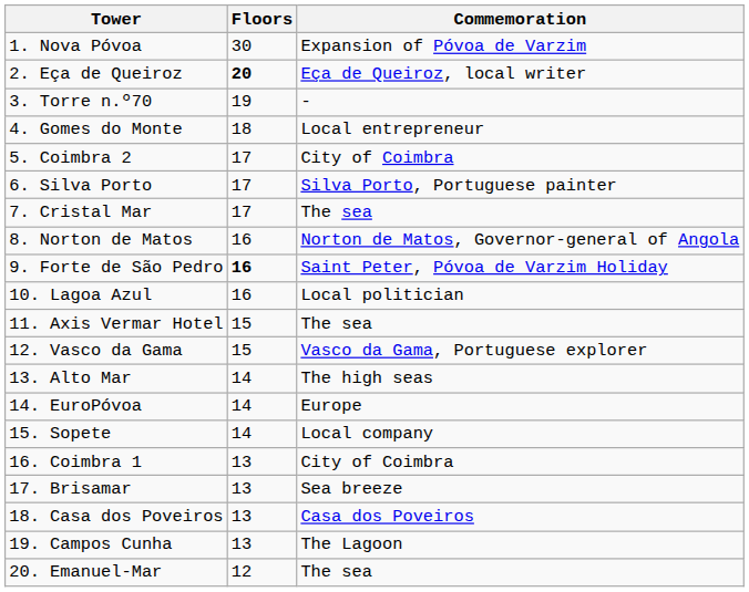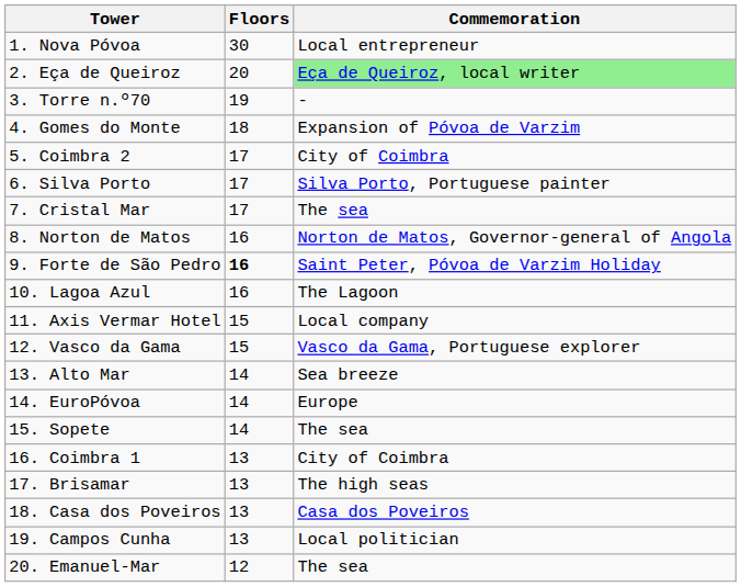 <table class="wikitable">
 <tr>
 <th>Tower</th>
 <th>Floors</th>
 <th>Commemoration</th>
 </tr>
 <tr>
 <td>1. Nova Póvoa</td>
 <td>30</td>
-<td>Expansion of <a href='#'>Póvoa de Varzim</a></td>
+<td>Local entrepreneur</td>
 </tr>
 <tr>
 <td>2. Eça de Queiroz</td>
-<td><strong>20</strong></td>
-<td><a href='#'>Eça de Queiroz</a>, local writer</td>
+<td>20</td>
+<td style="background: lightgreen;"><a href='#'>Eça de Queiroz</a>, local writer</td>
 </tr>
 <tr>
 <td>3. Torre n.º70</td>
 <td>19</td>
 <td>-</td>
 </tr>
 <tr>
 <td>4. Gomes do Monte</td>
 <td>18</td>
-<td>Local entrepreneur</td>
+<td>Expansion of <a href='#'>Póvoa de Varzim</a></td>
 </tr>
 <tr>
 <td>5. Coimbra 2</td>
 <td>17</td>
 <td>City of <a href='#'>Coimbra</a></td>
 </tr>
 <tr>
 <td>6. Silva Porto</td>
 <td>17</td>
 <td><a href='#'>Silva Porto</a>, Portuguese painter</td>
 </tr>
 <tr>
 <td>7. Cristal Mar</td>
 <td>17</td>
 <td>The <a href='#'>sea</a></td>
 </tr>
 <tr>
 <td>8. Norton de Matos</td>
 <td>16</td>
 <td><a href='#'>Norton de Matos</a>, Governor-general of <a href='#'>Angola</a></td>
 </tr>
 <tr>
 <td>9. Forte de São Pedro</td>
 <td><strong>16</strong></td>
 <td><a href='#'>Saint Peter</a>, <a href='#'>Póvoa de Varzim Holiday</a></td>
 </tr>
 <tr>
 <td>10. Lagoa Azul</td>
 <td>16</td>
-<td>Local politician</td>
+<td>The Lagoon</td>
 </tr>
 <tr>
 <td>11. Axis Vermar Hotel</td>
 <td>15</td>
-<td>The sea</td>
+<td>Local company</td>
 </tr>
 <tr>
 <td>12. Vasco da Gama</td>
 <td>15</td>
 <td><a href='#'>Vasco da Gama</a>, Portuguese explorer</td>
 </tr>
 <tr>
 <td>13. Alto Mar</td>
 <td>14</td>
-<td>The high seas</td>
+<td>Sea breeze</td>
 </tr>
 <tr>
 <td>14. EuroPóvoa</td>
 <td>14</td>
 <td>Europe</td>
 </tr>
 <tr>
 <td>15. Sopete</td>
 <td>14</td>
-<td>Local company</td>
+<td>The sea</td>
 </tr>
 <tr>
 <td>16. Coimbra 1</td>
 <td>13</td>
 <td>City of Coimbra</td>
 </tr>
 <tr>
 <td>17. Brisamar</td>
 <td>13</td>
-<td>Sea breeze</td>
+<td>The high seas</td>
 </tr>
 <tr>
 <td>18. Casa dos Poveiros</td>
 <td>13</td>
 <td><a href='#'>Casa dos Poveiros</a></td>
 </tr>
 <tr>
 <td>19. Campos Cunha</td>
 <td>13</td>
-<td>The Lagoon</td>
+<td>Local politician</td>
 </tr>
 <tr>
 <td>20. Emanuel-Mar</td>
 <td>12</td>
 <td>The sea</td>
 </tr>
 </table>
